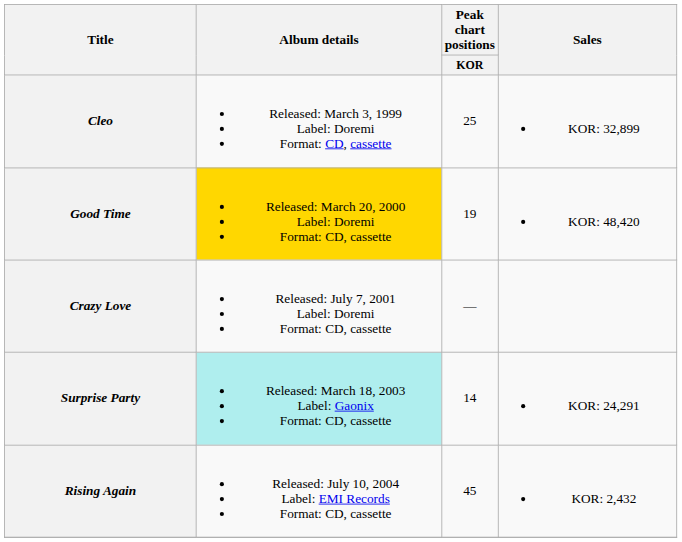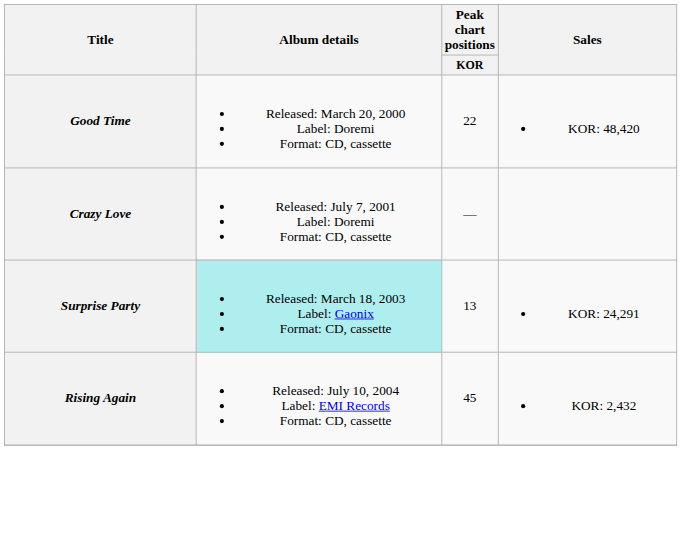 <table class="wikitable plainrowheaders" style="text-align:center;">
 <tr>
 <th scope="col" rowspan="2" style="width:14em;">Title</th>
 <th scope="col" rowspan="2" style="width:18em;">Album details</th>
 <th scope="col" colspan="1">Peak chart positions</th>
 <th scope="col" rowspan="2" style="width:13em;">Sales</th>
 </tr>
 <tr>
 <th scope="col" style="width:3em;font-size:90%;">KOR<br></th>
 </tr>
 <tr>
-<th scope="row"><em>Cleo</em></th>
-<td><br><ul><li>Released: March 3, 1999</li><li>Label: Doremi</li><li>Format: <a href='#'>CD</a>, <a href='#'>cassette</a></li></ul></td>
-<td>25</td>
-<td><br><ul><li>KOR: 32,899</li></ul></td>
-</tr>
-<tr>
 <th scope="row"><em>Good Time</em></th>
-<td style="background: gold;"><br><ul><li>Released: March 20, 2000</li><li>Label: Doremi</li><li>Format: CD, cassette</li></ul></td>
-<td>19</td>
+<td><br><ul><li>Released: March 20, 2000</li><li>Label: Doremi</li><li>Format: CD, cassette</li></ul></td>
+<td>22</td>
 <td><br><ul><li>KOR: 48,420</li></ul></td>
 </tr>
 <tr>
 <th scope="row"><em>Crazy Love</em></th>
 <td><br><ul><li>Released: July 7, 2001</li><li>Label: Doremi</li><li>Format: CD, cassette</li></ul></td>
 <td>—</td>
 <td></td>
 </tr>
 <tr>
 <th scope="row"><em>Surprise Party</em></th>
 <td style="background: paleturquoise;"><br><ul><li>Released: March 18, 2003</li><li>Label: <a href='#'>Gaonix</a></li><li>Format: CD, cassette</li></ul></td>
-<td>14</td>
+<td>13</td>
 <td><br><ul><li>KOR: 24,291</li></ul></td>
 </tr>
 <tr>
 <th scope="row"><em>Rising Again</em></th>
 <td><br><ul><li>Released: July 10, 2004</li><li>Label: <a href='#'>EMI Records</a></li><li>Format: CD, cassette</li></ul></td>
 <td>45</td>
 <td><br><ul><li>KOR: 2,432</li></ul></td>
 </tr>
 <tr>
 </tr>
 </table>
